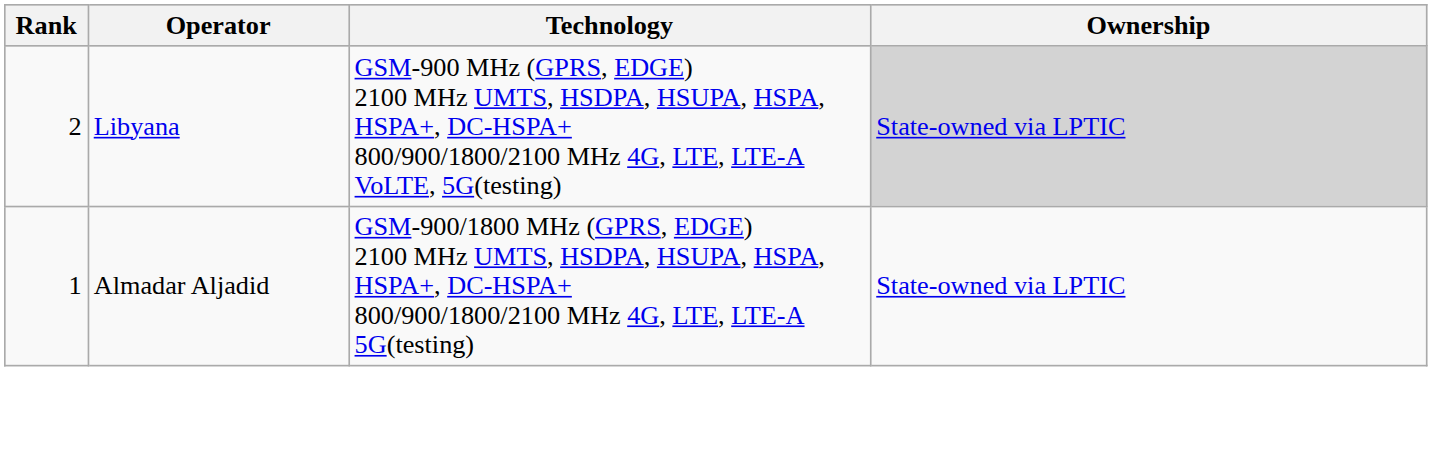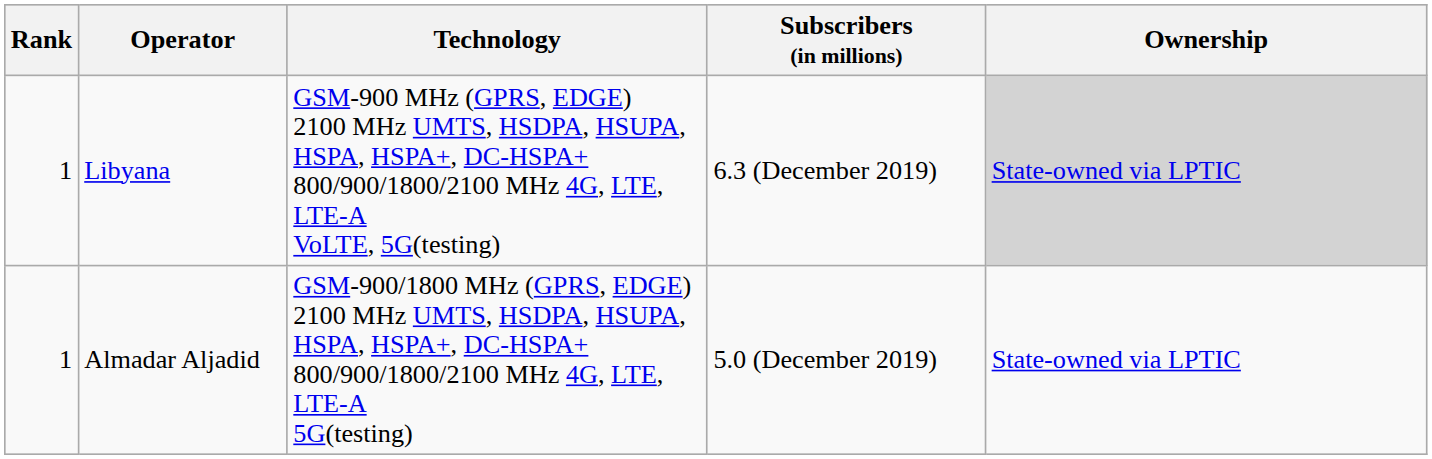 <table class="wikitable">
 <tr>
 <th style="width:3%;">Rank</th>
 <th style="width:15%;">Operator</th>
 <th style="width:30%;">Technology</th>
+<th style="width:20%;">Subscribers<br><small>(in millions)</small></th>
 <th style="width:32%;">Ownership</th>
 </tr>
 <tr>
-<td align=right>2</td>
+<td align=right>1</td>
 <td><a href='#'>Libyana</a></td>
 <td><a href='#'>GSM</a>-900 MHz (<a href='#'>GPRS</a>, <a href='#'>EDGE</a>)  <br>2100 MHz <a href='#'>UMTS</a>, <a href='#'>HSDPA</a>, <a href='#'>HSUPA</a>, <a href='#'>HSPA</a>, <a href='#'>HSPA+</a>, <a href='#'>DC-HSPA+</a> <br> 800/900/1800/2100 MHz <a href='#'>4G</a>, <a href='#'>LTE</a>, <a href='#'>LTE-A</a> <br> <a href='#'>VoLTE</a>, <a href='#'>5G</a>(testing)</td>
+<td>6.3 (December 2019)</td>
 <td style="background: lightgrey;"><a href='#'>State-owned via LPTIC</a></td>
 </tr>
 <tr>
 <td align=right>1</td>
 <td>Almadar Aljadid</td>
 <td><a href='#'>GSM</a>-900/1800 MHz (<a href='#'>GPRS</a>, <a href='#'>EDGE</a>) <br>2100 MHz <a href='#'>UMTS</a>, <a href='#'>HSDPA</a>, <a href='#'>HSUPA</a>, <a href='#'>HSPA</a>, <a href='#'>HSPA+</a>, <a href='#'>DC-HSPA+</a> <br> 800/900/1800/2100 MHz <a href='#'>4G</a>, <a href='#'>LTE</a>, <a href='#'>LTE-A</a> <br> <a href='#'>5G</a>(testing)</td>
+<td>5.0 (December 2019)</td>
 <td><a href='#'>State-owned via LPTIC</a></td>
 </tr>
 </table>
